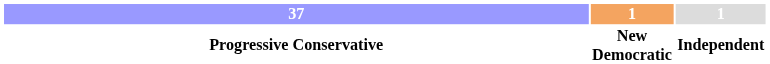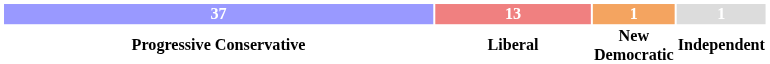 <table style="width:60%; text-align:center;">
 <tr style="color:white;">
 <td style="background:#9999FF; width:71.15%;"><strong>37</strong></td>
+<td style="background:#F08080; width:25.00%;"><strong>13</strong></td>
 <td style="background:#F4A460; width:1.92%;"><strong>1</strong></td>
 <td style="background:#DCDCDC; width:1.92%;"><strong>1</strong></td>
 </tr>
 <tr>
 <td><span><strong>Progressive Conservative</strong></span></td>
+<td><span><strong>Liberal</strong></span></td>
 <td><span><strong>New Democratic</strong></span></td>
 <td><span><strong>Independent</strong></span></td>
 </tr>
 </table>
